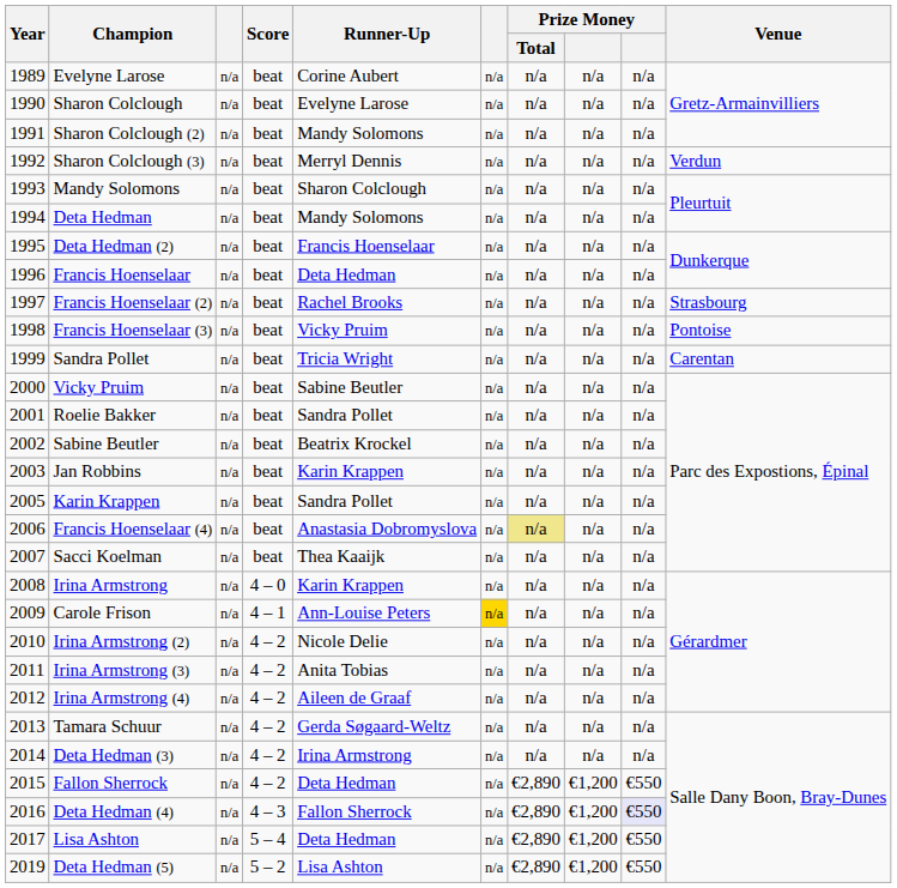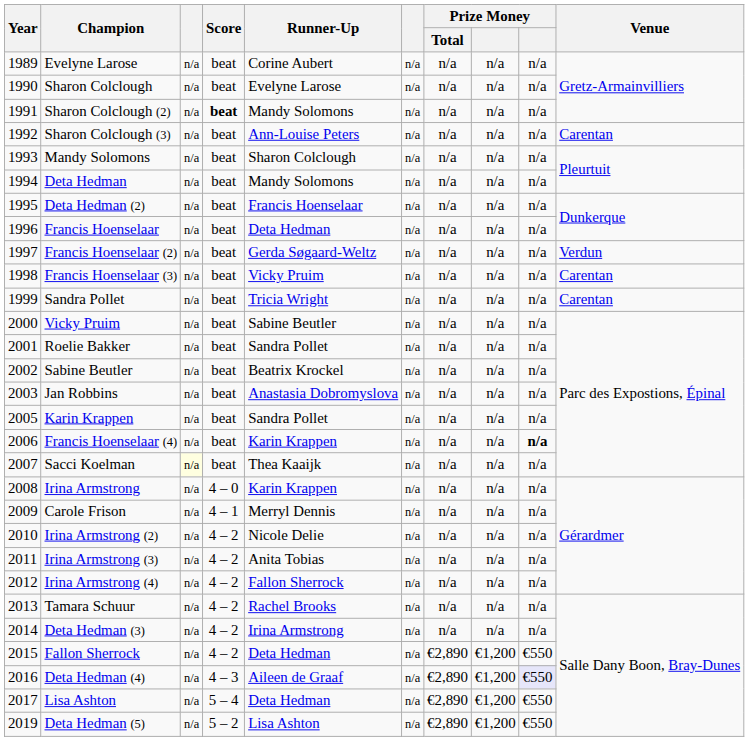 <table class="wikitable sortable">
 <tr>
 <th rowspan=2>Year</th>
 <th rowspan=2>Champion</th>
 <th rowspan=2></th>
 <th rowspan=2>Score</th>
 <th rowspan=2>Runner-Up</th>
 <th rowspan=2></th>
 <th colspan=3>Prize Money</th>
 <th rowspan=2>Venue</th>
 </tr>
 <tr>
 <th>Total</th>
 <th></th>
 <th></th>
 </tr>
 <tr>
 <td>1989</td>
 <td> Evelyne Larose</td>
 <td align=center><small><span>n/a</span></small></td>
 <td align=center>beat</td>
 <td> Corine Aubert</td>
 <td align=center><small><span>n/a</span></small></td>
 <td align=center>n/a</td>
 <td align=center>n/a</td>
 <td align=center>n/a</td>
 <td rowspan=3><a href='#'>Gretz-Armainvilliers</a></td>
 </tr>
 <tr>
 <td>1990</td>
 <td> Sharon Colclough</td>
 <td align=center><small><span>n/a</span></small></td>
 <td align=center>beat</td>
 <td> Evelyne Larose</td>
 <td align=center><small><span>n/a</span></small></td>
 <td align=center>n/a</td>
 <td align=center>n/a</td>
 <td align=center>n/a</td>
 </tr>
 <tr>
 <td>1991</td>
 <td> Sharon Colclough <small>(2)</small></td>
 <td align=center><small><span>n/a</span></small></td>
-<td align=center>beat</td>
+<td align=center><strong>beat</strong></td>
 <td> Mandy Solomons</td>
 <td align=center><small><span>n/a</span></small></td>
 <td align=center>n/a</td>
 <td align=center>n/a</td>
 <td align=center>n/a</td>
 </tr>
 <tr>
 <td>1992</td>
 <td> Sharon Colclough <small>(3)</small></td>
 <td align=center><small><span>n/a</span></small></td>
 <td align=center>beat</td>
-<td> Merryl Dennis</td>
+<td> <a href='#'>Ann-Louise Peters</a></td>
 <td align=center><small><span>n/a</span></small></td>
 <td align=center>n/a</td>
 <td align=center>n/a</td>
 <td align=center>n/a</td>
-<td><a href='#'>Verdun</a></td>
+<td><a href='#'>Carentan</a></td>
 </tr>
 <tr>
 <td>1993</td>
 <td> Mandy Solomons</td>
 <td align=center><small><span>n/a</span></small></td>
 <td align=center>beat</td>
 <td> Sharon Colclough</td>
 <td align=center><small><span>n/a</span></small></td>
 <td align=center>n/a</td>
 <td align=center>n/a</td>
 <td align=center>n/a</td>
 <td rowspan=2><a href='#'>Pleurtuit</a></td>
 </tr>
 <tr>
 <td>1994</td>
 <td> <a href='#'>Deta Hedman</a></td>
 <td align=center><small><span>n/a</span></small></td>
 <td align=center>beat</td>
 <td> Mandy Solomons</td>
 <td align=center><small><span>n/a</span></small></td>
 <td align=center>n/a</td>
 <td align=center>n/a</td>
 <td align=center>n/a</td>
 </tr>
 <tr>
 <td>1995</td>
 <td> <a href='#'>Deta Hedman</a> <small>(2)</small></td>
 <td align=center><small><span>n/a</span></small></td>
 <td align=center>beat</td>
 <td> <a href='#'>Francis Hoenselaar</a></td>
 <td align=center><small><span>n/a</span></small></td>
 <td align=center>n/a</td>
 <td align=center>n/a</td>
 <td align=center>n/a</td>
 <td rowspan=2><a href='#'>Dunkerque</a></td>
 </tr>
 <tr>
 <td>1996</td>
 <td> <a href='#'>Francis Hoenselaar</a></td>
 <td align=center><small><span>n/a</span></small></td>
 <td align=center>beat</td>
 <td> <a href='#'>Deta Hedman</a></td>
 <td align=center><small><span>n/a</span></small></td>
 <td align=center>n/a</td>
 <td align=center>n/a</td>
 <td align=center>n/a</td>
 </tr>
 <tr>
 <td>1997</td>
 <td> <a href='#'>Francis Hoenselaar</a> <small>(2)</small></td>
 <td align=center><small><span>n/a</span></small></td>
 <td align=center>beat</td>
-<td> <a href='#'>Rachel Brooks</a></td>
+<td> <a href='#'>Gerda Søgaard-Weltz</a></td>
 <td align=center><small><span>n/a</span></small></td>
 <td align=center>n/a</td>
 <td align=center>n/a</td>
 <td align=center>n/a</td>
-<td><a href='#'>Strasbourg</a></td>
+<td><a href='#'>Verdun</a></td>
 </tr>
 <tr>
 <td>1998</td>
 <td> <a href='#'>Francis Hoenselaar</a> <small>(3)</small></td>
 <td align=center><small><span>n/a</span></small></td>
 <td align=center>beat</td>
 <td> <a href='#'>Vicky Pruim</a></td>
 <td align=center><small><span>n/a</span></small></td>
 <td align=center>n/a</td>
 <td align=center>n/a</td>
 <td align=center>n/a</td>
-<td><a href='#'>Pontoise</a></td>
+<td><a href='#'>Carentan</a></td>
 </tr>
 <tr>
 <td>1999</td>
 <td> Sandra Pollet</td>
 <td align=center><small><span>n/a</span></small></td>
 <td align=center>beat</td>
 <td> <a href='#'>Tricia Wright</a></td>
 <td align=center><small><span>n/a</span></small></td>
 <td align=center>n/a</td>
 <td align=center>n/a</td>
 <td align=center>n/a</td>
 <td><a href='#'>Carentan</a></td>
 </tr>
 <tr>
 <td>2000</td>
 <td> <a href='#'>Vicky Pruim</a></td>
 <td align=center><small><span>n/a</span></small></td>
 <td align=center>beat</td>
 <td> Sabine Beutler</td>
 <td align=center><small><span>n/a</span></small></td>
 <td align=center>n/a</td>
 <td align=center>n/a</td>
 <td align=center>n/a</td>
 <td rowspan=7>Parc des Expostions, <a href='#'>Épinal</a></td>
 </tr>
 <tr>
 <td>2001</td>
 <td> Roelie Bakker</td>
 <td align=center><small><span>n/a</span></small></td>
 <td align=center>beat</td>
 <td> Sandra Pollet</td>
 <td align=center><small><span>n/a</span></small></td>
 <td align=center>n/a</td>
 <td align=center>n/a</td>
 <td align=center>n/a</td>
 </tr>
 <tr>
 <td>2002</td>
 <td> Sabine Beutler</td>
 <td align=center><small><span>n/a</span></small></td>
 <td align=center>beat</td>
 <td> Beatrix Krockel</td>
 <td align=center><small><span>n/a</span></small></td>
 <td align=center>n/a</td>
 <td align=center>n/a</td>
 <td align=center>n/a</td>
 </tr>
 <tr>
 <td>2003</td>
 <td> Jan Robbins</td>
 <td align=center><small><span>n/a</span></small></td>
 <td align=center>beat</td>
-<td> <a href='#'>Karin Krappen</a></td>
+<td> <a href='#'>Anastasia Dobromyslova</a></td>
 <td align=center><small><span>n/a</span></small></td>
 <td align=center>n/a</td>
 <td align=center>n/a</td>
 <td align=center>n/a</td>
 </tr>
 <tr>
 <td>2005</td>
 <td> <a href='#'>Karin Krappen</a></td>
 <td align=center><small><span>n/a</span></small></td>
 <td align=center>beat</td>
 <td> Sandra Pollet</td>
 <td align=center><small><span>n/a</span></small></td>
 <td align=center>n/a</td>
 <td align=center>n/a</td>
 <td align=center>n/a</td>
 </tr>
 <tr>
 <td>2006</td>
 <td> <a href='#'>Francis Hoenselaar</a> <small>(4)</small></td>
 <td align=center><small><span>n/a</span></small></td>
 <td align=center>beat</td>
-<td> <a href='#'>Anastasia Dobromyslova</a></td>
+<td> <a href='#'>Karin Krappen</a></td>
 <td align=center><small><span>n/a</span></small></td>
-<td align=center style="background: khaki;">n/a</td>
 <td align=center>n/a</td>
 <td align=center>n/a</td>
+<td align=center><strong>n/a</strong></td>
 </tr>
 <tr>
 <td>2007</td>
 <td> Sacci Koelman</td>
-<td align=center><small><span>n/a</span></small></td>
+<td align=center style="background: lightyellow;"><small><span>n/a</span></small></td>
 <td align=center>beat</td>
 <td> Thea Kaaijk</td>
 <td align=center><small><span>n/a</span></small></td>
 <td align=center>n/a</td>
 <td align=center>n/a</td>
 <td align=center>n/a</td>
 </tr>
 <tr>
 <td>2008</td>
 <td> <a href='#'>Irina Armstrong</a></td>
 <td align=center><small><span>n/a</span></small></td>
 <td align=center>4 – 0</td>
 <td> <a href='#'>Karin Krappen</a></td>
 <td align=center><small><span>n/a</span></small></td>
 <td align=center>n/a</td>
 <td align=center>n/a</td>
 <td align=center>n/a</td>
 <td rowspan=5><a href='#'>Gérardmer</a></td>
 </tr>
 <tr>
 <td>2009</td>
 <td> Carole Frison</td>
 <td align=center><small><span>n/a</span></small></td>
 <td align=center>4 – 1</td>
-<td> <a href='#'>Ann-Louise Peters</a></td>
-<td align=center style="background: gold;"><small><span>n/a</span></small></td>
+<td> Merryl Dennis</td>
+<td align=center><small><span>n/a</span></small></td>
 <td align=center>n/a</td>
 <td align=center>n/a</td>
 <td align=center>n/a</td>
 </tr>
 <tr>
 <td>2010</td>
 <td> <a href='#'>Irina Armstrong</a> <small>(2)</small></td>
 <td align=center><small><span>n/a</span></small></td>
 <td align=center>4 – 2</td>
 <td>  Nicole Delie</td>
 <td align=center><small><span>n/a</span></small></td>
 <td align=center>n/a</td>
 <td align=center>n/a</td>
 <td align=center>n/a</td>
 </tr>
 <tr>
 <td>2011</td>
 <td> <a href='#'>Irina Armstrong</a> <small>(3)</small></td>
 <td align=center><small><span>n/a</span></small></td>
 <td align=center>4 – 2</td>
 <td> Anita Tobias</td>
 <td align=center><small><span>n/a</span></small></td>
 <td align=center>n/a</td>
 <td align=center>n/a</td>
 <td align=center>n/a</td>
 </tr>
 <tr>
 <td>2012</td>
 <td> <a href='#'>Irina Armstrong</a> <small>(4)</small></td>
 <td align=center><small><span>n/a</span></small></td>
 <td align=center>4 – 2</td>
-<td> <a href='#'>Aileen de Graaf</a></td>
+<td> <a href='#'>Fallon Sherrock</a></td>
 <td align=center><small><span>n/a</span></small></td>
 <td align=center>n/a</td>
 <td align=center>n/a</td>
 <td align=center>n/a</td>
 </tr>
 <tr>
 <td>2013</td>
 <td> Tamara Schuur</td>
 <td align=center><small><span>n/a</span></small></td>
 <td align=center>4 – 2</td>
-<td> <a href='#'>Gerda Søgaard-Weltz</a></td>
+<td> <a href='#'>Rachel Brooks</a></td>
 <td align=center><small><span>n/a</span></small></td>
 <td align=center>n/a</td>
 <td align=center>n/a</td>
 <td align=center>n/a</td>
 <td rowspan=6>Salle Dany Boon, <a href='#'>Bray-Dunes</a></td>
 </tr>
 <tr>
 <td>2014</td>
 <td> <a href='#'>Deta Hedman</a> <small>(3)</small></td>
 <td align=center><small><span>n/a</span></small></td>
 <td align=center>4 – 2</td>
 <td> <a href='#'>Irina Armstrong</a></td>
 <td align=center><small><span>n/a</span></small></td>
 <td align=center>n/a</td>
 <td align=center>n/a</td>
 <td align=center>n/a</td>
 </tr>
 <tr>
 <td>2015</td>
 <td> <a href='#'>Fallon Sherrock</a></td>
 <td align=center><small><span>n/a</span></small></td>
 <td align=center>4 – 2</td>
 <td> <a href='#'>Deta Hedman</a></td>
 <td align=center><small><span>n/a</span></small></td>
 <td align=center>€2,890</td>
 <td align=center>€1,200</td>
 <td align=center>€550</td>
 </tr>
 <tr>
 <td>2016</td>
 <td> <a href='#'>Deta Hedman</a> <small>(4)</small></td>
 <td align=center><small><span>n/a</span></small></td>
 <td align=center>4 – 3</td>
-<td> <a href='#'>Fallon Sherrock</a></td>
+<td> <a href='#'>Aileen de Graaf</a></td>
 <td align=center><small><span>n/a</span></small></td>
 <td align=center>€2,890</td>
 <td align=center>€1,200</td>
 <td align=center style="background: lavender;">€550</td>
 </tr>
 <tr>
 <td>2017</td>
 <td> <a href='#'>Lisa Ashton</a></td>
 <td align=center><small><span>n/a</span></small></td>
 <td align=center>5 – 4</td>
 <td> <a href='#'>Deta Hedman</a></td>
 <td align=center><small><span>n/a</span></small></td>
 <td align=center>€2,890</td>
 <td align=center>€1,200</td>
 <td align=center>€550</td>
 </tr>
 <tr>
 <td>2019</td>
 <td> <a href='#'>Deta Hedman</a> <small>(5)</small></td>
 <td align=center><small><span>n/a</span></small></td>
 <td align=center>5 – 2</td>
 <td> <a href='#'>Lisa Ashton</a></td>
 <td align=center><small><span>n/a</span></small></td>
 <td align=center>€2,890</td>
 <td align=center>€1,200</td>
 <td align=center>€550</td>
 </tr>
 </table>
